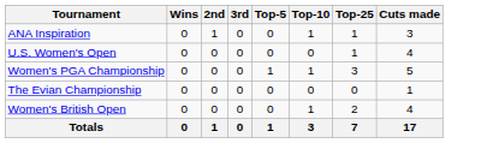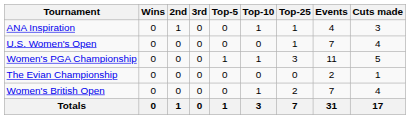 <table class=wikitable style=text-align:center>
 <tr>
 <th>Tournament</th>
 <th>Wins</th>
 <th>2nd</th>
 <th>3rd</th>
 <th>Top-5</th>
 <th>Top-10</th>
 <th>Top-25</th>
+<th>Events</th>
 <th>Cuts made</th>
 </tr>
 <tr>
 <td align=left><a href='#'>ANA Inspiration</a></td>
 <td>0</td>
 <td>1</td>
 <td>0</td>
 <td>0</td>
 <td>1</td>
 <td>1</td>
+<td>4</td>
 <td>3</td>
 </tr>
 <tr>
 <td align=left><a href='#'>U.S. Women's Open</a></td>
 <td>0</td>
 <td>0</td>
 <td>0</td>
 <td>0</td>
 <td>0</td>
 <td>1</td>
+<td>7</td>
 <td>4</td>
 </tr>
 <tr>
 <td align=left><a href='#'>Women's PGA Championship</a></td>
 <td>0</td>
 <td>0</td>
 <td>0</td>
 <td>1</td>
 <td>1</td>
 <td>3</td>
+<td>11</td>
 <td>5</td>
 </tr>
 <tr>
 <td align=left><a href='#'>The Evian Championship</a></td>
 <td>0</td>
 <td>0</td>
 <td>0</td>
 <td>0</td>
 <td>0</td>
 <td>0</td>
+<td>2</td>
 <td>1</td>
 </tr>
 <tr>
 <td align=left><a href='#'>Women's British Open</a></td>
 <td>0</td>
 <td>0</td>
 <td>0</td>
 <td>0</td>
 <td>1</td>
 <td>2</td>
+<td>7</td>
 <td>4</td>
 </tr>
 <tr>
 <th>Totals</th>
 <th>0</th>
 <th>1</th>
 <th>0</th>
 <th>1</th>
 <th>3</th>
 <th>7</th>
+<th>31</th>
 <th>17</th>
 </tr>
 </table>
